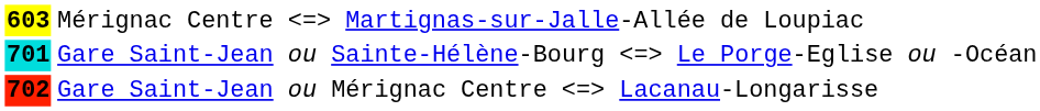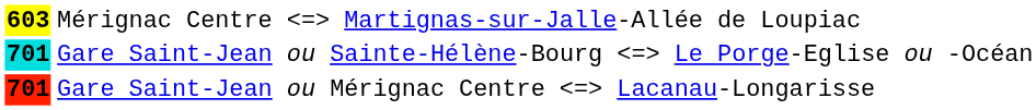 <table>
 <tr --->
 <td bgcolor="#FFFF00"><span><strong>603</strong></span></td>
 <td>Mérignac Centre <=> <a href='#'>Martignas-sur-Jalle</a>-Allée de Loupiac</td>
 </tr>
 <tr ---->
 <td bgcolor="#00dddd"><span><strong>701</strong></span></td>
 <td><a href='#'>Gare Saint-Jean</a> <em>ou</em> <a href='#'>Sainte-Hélène</a>-Bourg <=>  <a href='#'>Le Porge</a>-Eglise <em>ou</em> -Océan</td>
 </tr>
 <tr --->
-<td bgcolor="#ff2000"><span><strong>702</strong></span></td>
+<td bgcolor="#ff2000"><span><strong>701</strong></span></td>
 <td><a href='#'>Gare Saint-Jean</a> <em>ou</em> Mérignac Centre <=>  <a href='#'>Lacanau</a>-Longarisse</td>
 </tr>
 <tr --->
 </tr>
 </table>
